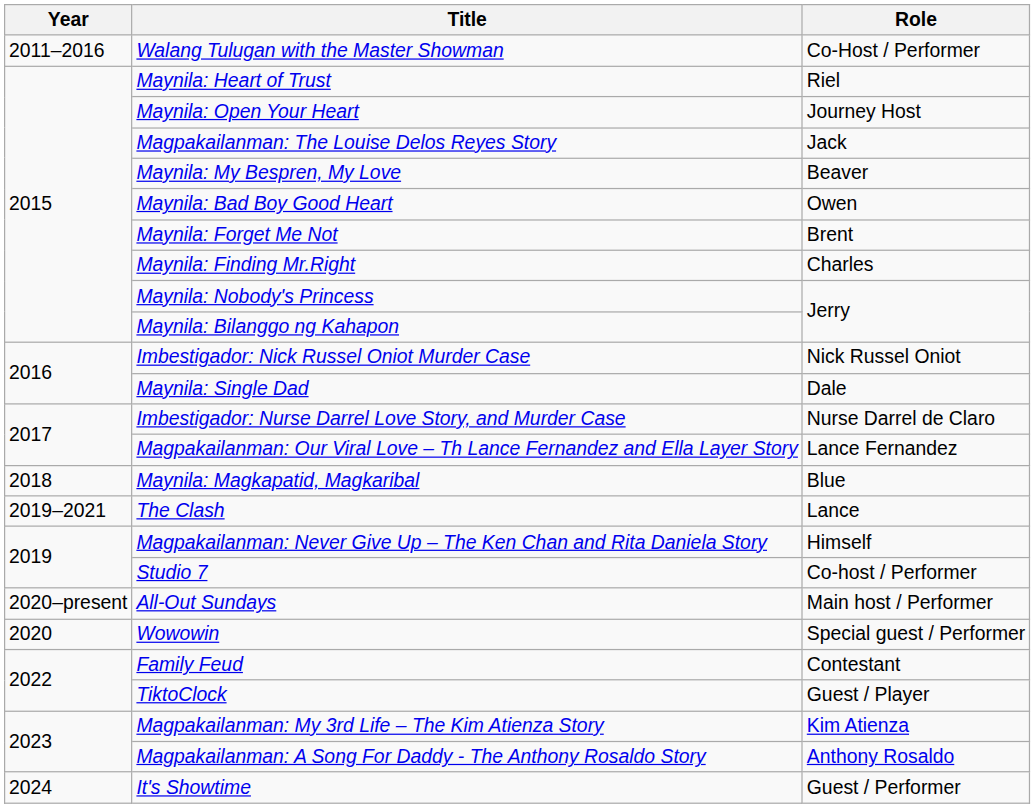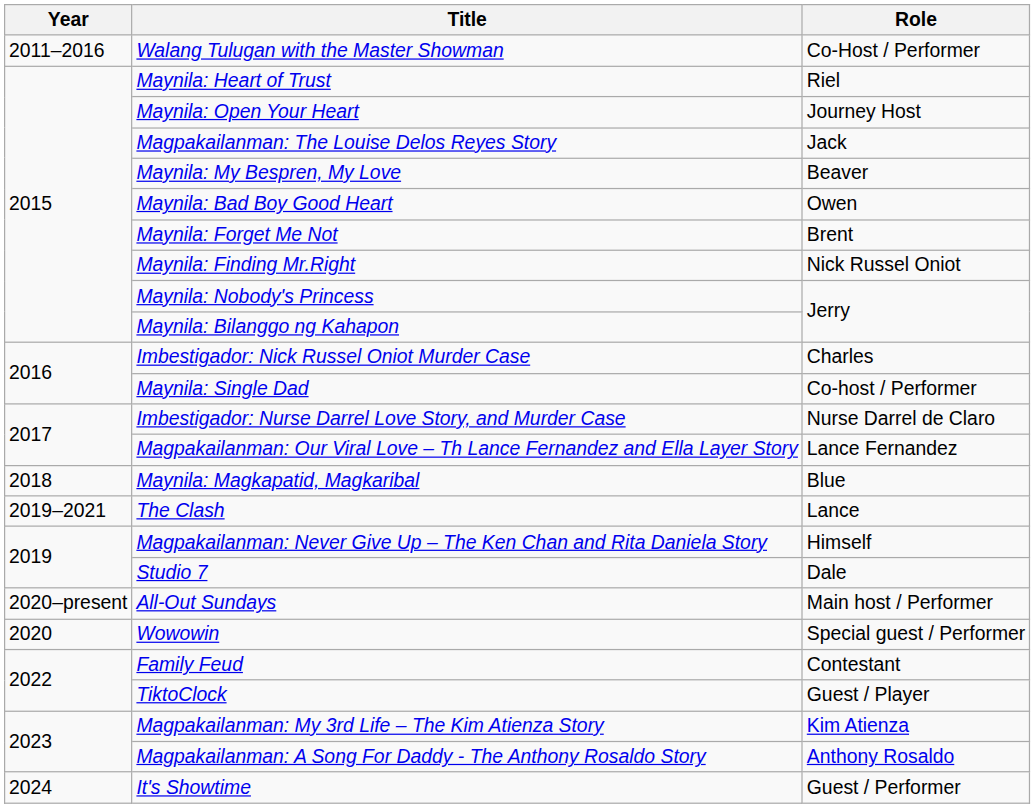 <table class="wikitable">
 <tr>
 <th>Year</th>
 <th>Title</th>
 <th>Role</th>
 </tr>
 <tr>
 <td>2011–2016</td>
 <td><em><a href='#'>Walang Tulugan with the Master Showman</a></em></td>
 <td>Co-Host / Performer</td>
 </tr>
 <tr>
 <td rowspan="9">2015</td>
 <td><em><a href='#'>Maynila: Heart of Trust</a></em></td>
 <td>Riel</td>
 </tr>
 <tr>
 <td><em><a href='#'>Maynila: Open Your Heart</a></em></td>
 <td>Journey Host</td>
 </tr>
 <tr>
 <td><em><a href='#'>Magpakailanman: The Louise Delos Reyes Story</a></em></td>
 <td>Jack</td>
 </tr>
 <tr>
 <td><em><a href='#'>Maynila: My Bespren, My Love</a></em></td>
 <td>Beaver</td>
 </tr>
 <tr>
 <td><em><a href='#'>Maynila: Bad Boy Good Heart</a></em></td>
 <td>Owen</td>
 </tr>
 <tr>
 <td><em><a href='#'>Maynila: Forget Me Not</a></em></td>
 <td>Brent</td>
 </tr>
 <tr>
 <td><em><a href='#'>Maynila: Finding Mr.Right</a></em></td>
-<td>Charles</td>
+<td>Nick Russel Oniot</td>
 </tr>
 <tr>
 <td><em><a href='#'>Maynila: Nobody's Princess</a></em></td>
 <td rowspan="2">Jerry</td>
 </tr>
 <tr>
 <td><em><a href='#'>Maynila: Bilanggo ng Kahapon</a></em></td>
 </tr>
 <tr>
 <td rowspan="2">2016</td>
 <td><em><a href='#'>Imbestigador: Nick Russel Oniot Murder Case</a></em></td>
-<td>Nick Russel Oniot</td>
+<td>Charles</td>
 </tr>
 <tr>
 <td><em><a href='#'>Maynila: Single Dad</a></em></td>
-<td>Dale</td>
+<td>Co-host / Performer</td>
 </tr>
 <tr>
 <td rowspan="2">2017</td>
 <td><em><a href='#'>Imbestigador: Nurse Darrel Love Story, and Murder Case</a></em></td>
 <td>Nurse Darrel de Claro</td>
 </tr>
 <tr>
 <td><em><a href='#'>Magpakailanman: Our Viral Love – Th Lance Fernandez and Ella Layer Story</a></em></td>
 <td>Lance Fernandez</td>
 </tr>
 <tr>
 <td>2018</td>
 <td><em><a href='#'>Maynila: Magkapatid, Magkaribal</a></em></td>
 <td>Blue</td>
 </tr>
 <tr>
 <td>2019–2021</td>
 <td><em><a href='#'>The Clash</a></em></td>
 <td>Lance</td>
 </tr>
 <tr>
 <td rowspan="2">2019</td>
 <td><em><a href='#'>Magpakailanman: Never Give Up – The Ken Chan and Rita Daniela Story</a></em></td>
 <td>Himself</td>
 </tr>
 <tr>
 <td><em><a href='#'>Studio 7</a></em></td>
-<td>Co-host / Performer</td>
+<td>Dale</td>
 </tr>
 <tr>
 <td>2020–present</td>
 <td><em><a href='#'>All-Out Sundays</a></em></td>
 <td>Main host / Performer</td>
 </tr>
 <tr>
 <td>2020</td>
 <td><em><a href='#'>Wowowin</a></em></td>
 <td>Special guest / Performer</td>
 </tr>
 <tr>
 <td rowspan="2">2022</td>
 <td><em><a href='#'>Family Feud</a></em></td>
 <td>Contestant</td>
 </tr>
 <tr>
 <td><em><a href='#'>TiktoClock</a></em></td>
 <td>Guest / Player</td>
 </tr>
 <tr>
 <td rowspan="2">2023</td>
 <td><em><a href='#'>Magpakailanman: My 3rd Life – The Kim Atienza Story</a></em></td>
 <td><a href='#'>Kim Atienza</a></td>
 </tr>
 <tr>
 <td><em><a href='#'>Magpakailanman: A Song For Daddy - The Anthony Rosaldo Story</a></em></td>
 <td><a href='#'>Anthony Rosaldo</a></td>
 </tr>
 <tr>
 <td>2024</td>
 <td><em><a href='#'>It's Showtime</a></em></td>
 <td>Guest / Performer</td>
 </tr>
 </table>
